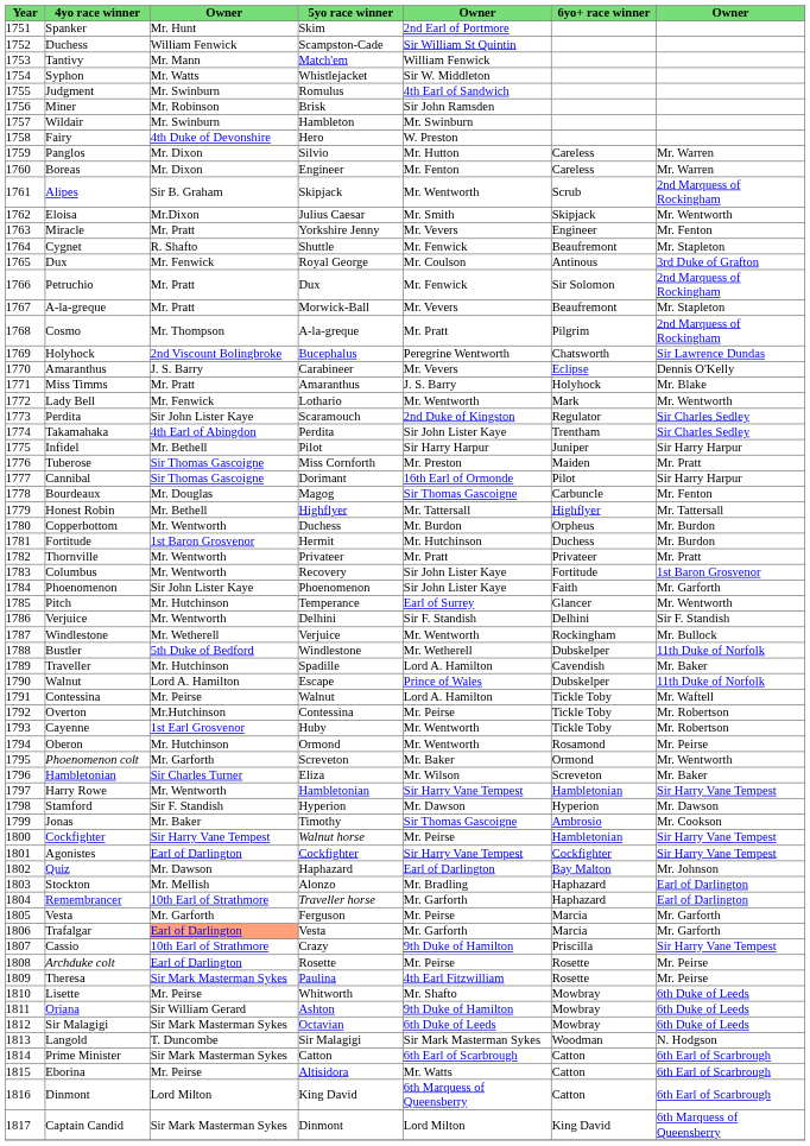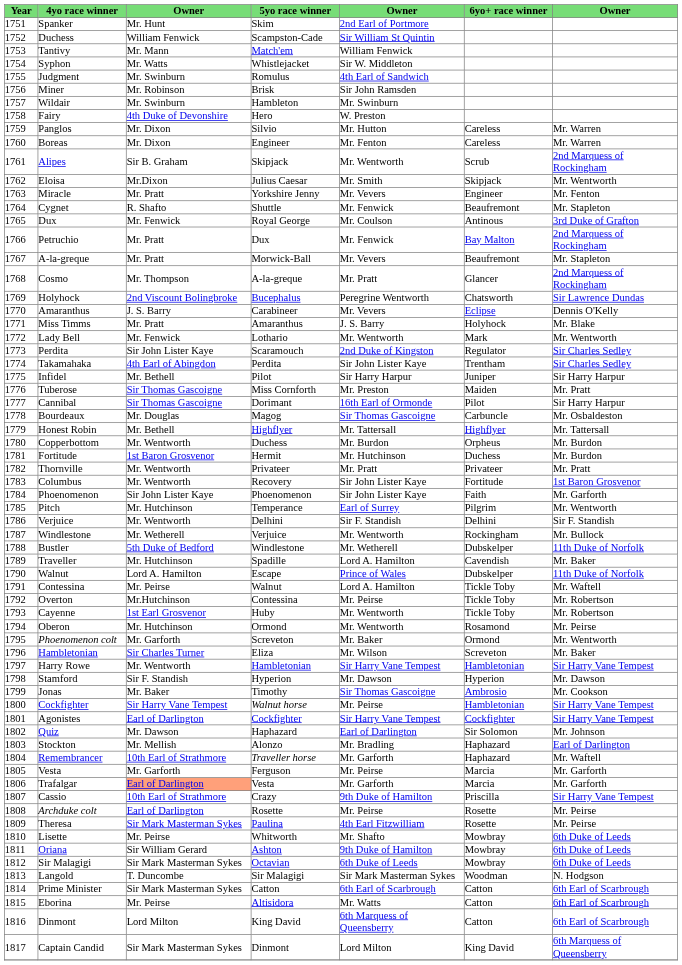 <table class = "sortable" | border="1" cellpadding="0" style="border-collapse: collapse; font-size:90%">
 <tr bgcolor="#77dd77" align="center">
 <th width="45px"><strong>Year</strong><br></th>
 <th width="120px"><strong>4yo race winner</strong><br></th>
 <th width="170px"><strong>Owner</strong><br></th>
 <th width="120px"><strong>5yo race winner</strong><br></th>
 <th width="170px"><strong>Owner</strong><br></th>
 <th width="120px"><strong>6yo+ race winner</strong></th>
 <th width="170px"><strong>Owner</strong><br></th>
 </tr>
 <tr>
 <td>1751</td>
 <td>Spanker</td>
 <td>Mr. Hunt</td>
 <td>Skim</td>
 <td><a href='#'>2nd Earl of Portmore</a></td>
 <td></td>
 <td></td>
 </tr>
 <tr>
 <td>1752</td>
 <td>Duchess</td>
 <td>William Fenwick</td>
 <td>Scampston-Cade</td>
 <td><a href='#'>Sir William St Quintin</a></td>
 <td></td>
 <td></td>
 </tr>
 <tr>
 <td>1753</td>
 <td>Tantivy</td>
 <td>Mr. Mann</td>
 <td><a href='#'>Match'em</a></td>
 <td>William Fenwick</td>
 <td></td>
 <td></td>
 </tr>
 <tr>
 <td>1754</td>
 <td>Syphon</td>
 <td>Mr. Watts</td>
 <td>Whistlejacket</td>
 <td>Sir W. Middleton</td>
 <td></td>
 <td></td>
 </tr>
 <tr>
 <td>1755</td>
 <td>Judgment</td>
 <td>Mr. Swinburn</td>
 <td>Romulus</td>
 <td><a href='#'>4th Earl of Sandwich</a></td>
 <td></td>
 <td></td>
 </tr>
 <tr>
 <td>1756</td>
 <td>Miner</td>
 <td>Mr. Robinson</td>
 <td>Brisk</td>
 <td>Sir John Ramsden</td>
 <td></td>
 <td></td>
 </tr>
 <tr>
 <td>1757</td>
 <td>Wildair</td>
 <td>Mr. Swinburn</td>
 <td>Hambleton</td>
 <td>Mr. Swinburn</td>
 <td></td>
 <td></td>
 </tr>
 <tr>
 <td>1758</td>
 <td>Fairy</td>
 <td><a href='#'>4th Duke of Devonshire</a></td>
 <td>Hero</td>
 <td>W. Preston</td>
 <td></td>
 <td></td>
 </tr>
 <tr>
 <td>1759</td>
 <td>Panglos</td>
 <td>Mr. Dixon</td>
 <td>Silvio</td>
 <td>Mr. Hutton</td>
 <td>Careless</td>
 <td>Mr. Warren</td>
 </tr>
 <tr>
 <td>1760</td>
 <td>Boreas</td>
 <td>Mr. Dixon</td>
 <td>Engineer</td>
 <td>Mr. Fenton</td>
 <td>Careless</td>
 <td>Mr. Warren</td>
 </tr>
 <tr>
 <td>1761</td>
 <td><a href='#'>Alipes</a></td>
 <td>Sir B. Graham</td>
 <td>Skipjack</td>
 <td>Mr. Wentworth</td>
 <td>Scrub</td>
 <td><a href='#'>2nd Marquess of Rockingham</a></td>
 </tr>
 <tr>
 <td>1762</td>
 <td>Eloisa</td>
 <td>Mr.Dixon</td>
 <td>Julius Caesar</td>
 <td>Mr. Smith</td>
 <td>Skipjack</td>
 <td>Mr. Wentworth</td>
 </tr>
 <tr>
 <td>1763</td>
 <td>Miracle</td>
 <td>Mr. Pratt</td>
 <td>Yorkshire Jenny</td>
 <td>Mr. Vevers</td>
 <td>Engineer</td>
 <td>Mr. Fenton</td>
 </tr>
 <tr>
 <td>1764</td>
 <td>Cygnet</td>
 <td>R. Shafto</td>
 <td>Shuttle</td>
 <td>Mr. Fenwick</td>
 <td>Beaufremont</td>
 <td>Mr. Stapleton</td>
 </tr>
 <tr>
 <td>1765</td>
 <td>Dux</td>
 <td>Mr. Fenwick</td>
 <td>Royal George</td>
 <td>Mr. Coulson</td>
 <td>Antinous</td>
 <td><a href='#'>3rd Duke of Grafton</a></td>
 </tr>
 <tr>
 <td>1766</td>
 <td>Petruchio</td>
 <td>Mr. Pratt</td>
 <td>Dux</td>
 <td>Mr. Fenwick</td>
-<td>Sir Solomon</td>
+<td><a href='#'>Bay Malton</a></td>
 <td><a href='#'>2nd Marquess of Rockingham</a></td>
 </tr>
 <tr>
 <td>1767</td>
 <td>A-la-greque</td>
 <td>Mr. Pratt</td>
 <td>Morwick-Ball</td>
 <td>Mr. Vevers</td>
 <td>Beaufremont</td>
 <td>Mr. Stapleton</td>
 </tr>
 <tr>
 <td>1768</td>
 <td>Cosmo</td>
 <td>Mr. Thompson</td>
 <td>A-la-greque</td>
 <td>Mr. Pratt</td>
-<td>Pilgrim</td>
+<td>Glancer</td>
 <td><a href='#'>2nd Marquess of Rockingham</a></td>
 </tr>
 <tr>
 <td>1769</td>
 <td>Holyhock</td>
 <td><a href='#'>2nd Viscount Bolingbroke</a></td>
 <td><a href='#'>Bucephalus</a></td>
 <td>Peregrine Wentworth</td>
 <td>Chatsworth</td>
 <td><a href='#'>Sir Lawrence Dundas</a></td>
 </tr>
 <tr>
 <td>1770</td>
 <td>Amaranthus</td>
 <td>J. S. Barry</td>
 <td>Carabineer</td>
 <td>Mr. Vevers</td>
 <td><a href='#'>Eclipse</a></td>
 <td>Dennis O'Kelly</td>
 </tr>
 <tr>
 <td>1771</td>
 <td>Miss Timms</td>
 <td>Mr. Pratt</td>
 <td>Amaranthus</td>
 <td>J. S. Barry</td>
 <td>Holyhock</td>
 <td>Mr. Blake</td>
 </tr>
 <tr>
 <td>1772</td>
 <td>Lady Bell</td>
 <td>Mr. Fenwick</td>
 <td>Lothario</td>
 <td>Mr. Wentworth</td>
 <td>Mark</td>
 <td>Mr. Wentworth</td>
 </tr>
 <tr>
 <td>1773</td>
 <td>Perdita</td>
 <td>Sir John Lister Kaye</td>
 <td>Scaramouch</td>
 <td><a href='#'>2nd Duke of Kingston</a></td>
 <td>Regulator</td>
 <td><a href='#'>Sir Charles Sedley</a></td>
 </tr>
 <tr>
 <td>1774</td>
 <td>Takamahaka</td>
 <td><a href='#'>4th Earl of Abingdon</a></td>
 <td>Perdita</td>
 <td>Sir John Lister Kaye</td>
 <td>Trentham</td>
 <td><a href='#'>Sir Charles Sedley</a></td>
 </tr>
 <tr>
 <td>1775</td>
 <td>Infidel</td>
 <td>Mr. Bethell</td>
 <td>Pilot</td>
 <td>Sir Harry Harpur</td>
 <td>Juniper</td>
 <td>Sir Harry Harpur</td>
 </tr>
 <tr>
 <td>1776</td>
 <td>Tuberose</td>
 <td><a href='#'>Sir Thomas Gascoigne</a></td>
 <td>Miss Cornforth</td>
 <td>Mr. Preston</td>
 <td>Maiden</td>
 <td>Mr. Pratt</td>
 </tr>
 <tr>
 <td>1777</td>
 <td>Cannibal</td>
 <td><a href='#'>Sir Thomas Gascoigne</a></td>
 <td>Dorimant</td>
 <td><a href='#'>16th Earl of Ormonde</a></td>
 <td>Pilot</td>
 <td>Sir Harry Harpur</td>
 </tr>
 <tr>
 <td>1778</td>
 <td>Bourdeaux</td>
 <td>Mr. Douglas</td>
 <td>Magog</td>
 <td><a href='#'>Sir Thomas Gascoigne</a></td>
 <td>Carbuncle</td>
-<td>Mr. Fenton</td>
+<td>Mr. Osbaldeston</td>
 </tr>
 <tr>
 <td>1779</td>
 <td>Honest Robin</td>
 <td>Mr. Bethell</td>
 <td><a href='#'>Highflyer</a></td>
 <td>Mr. Tattersall</td>
 <td><a href='#'>Highflyer</a></td>
 <td>Mr. Tattersall</td>
 </tr>
 <tr>
 <td>1780</td>
 <td>Copperbottom</td>
 <td>Mr. Wentworth</td>
 <td>Duchess</td>
 <td>Mr. Burdon</td>
 <td>Orpheus</td>
 <td>Mr. Burdon</td>
 </tr>
 <tr>
 <td>1781</td>
 <td>Fortitude</td>
 <td><a href='#'>1st Baron Grosvenor</a></td>
 <td>Hermit</td>
 <td>Mr. Hutchinson</td>
 <td>Duchess</td>
 <td>Mr. Burdon</td>
 </tr>
 <tr>
 <td>1782</td>
 <td>Thornville</td>
 <td>Mr. Wentworth</td>
 <td>Privateer</td>
 <td>Mr. Pratt</td>
 <td>Privateer</td>
 <td>Mr. Pratt</td>
 </tr>
 <tr>
 <td>1783</td>
 <td>Columbus</td>
 <td>Mr. Wentworth</td>
 <td>Recovery</td>
 <td>Sir John Lister Kaye</td>
 <td>Fortitude</td>
 <td><a href='#'>1st Baron Grosvenor</a></td>
 </tr>
 <tr>
 <td>1784</td>
 <td>Phoenomenon</td>
 <td>Sir John Lister Kaye</td>
 <td>Phoenomenon</td>
 <td>Sir John Lister Kaye</td>
 <td>Faith</td>
 <td>Mr. Garforth</td>
 </tr>
 <tr>
 <td>1785</td>
 <td>Pitch</td>
 <td>Mr. Hutchinson</td>
 <td>Temperance</td>
 <td><a href='#'>Earl of Surrey</a></td>
-<td>Glancer</td>
+<td>Pilgrim</td>
 <td>Mr. Wentworth</td>
 </tr>
 <tr>
 <td>1786</td>
 <td>Verjuice</td>
 <td>Mr. Wentworth</td>
 <td>Delhini</td>
 <td>Sir F. Standish</td>
 <td>Delhini</td>
 <td>Sir F. Standish</td>
 </tr>
 <tr>
 <td>1787</td>
 <td>Windlestone</td>
 <td>Mr. Wetherell</td>
 <td>Verjuice</td>
 <td>Mr. Wentworth</td>
 <td>Rockingham</td>
 <td>Mr. Bullock</td>
 </tr>
 <tr>
 <td>1788</td>
 <td>Bustler</td>
 <td><a href='#'>5th Duke of Bedford</a></td>
 <td>Windlestone</td>
 <td>Mr. Wetherell</td>
 <td>Dubskelper</td>
 <td><a href='#'>11th Duke of Norfolk</a></td>
 </tr>
 <tr>
 <td>1789</td>
 <td>Traveller</td>
 <td>Mr. Hutchinson</td>
 <td>Spadille</td>
 <td>Lord A. Hamilton</td>
 <td>Cavendish</td>
 <td>Mr. Baker</td>
 </tr>
 <tr>
 <td>1790</td>
 <td>Walnut</td>
 <td>Lord A. Hamilton</td>
 <td>Escape</td>
 <td><a href='#'>Prince of Wales</a></td>
 <td>Dubskelper</td>
 <td><a href='#'>11th Duke of Norfolk</a></td>
 </tr>
 <tr>
 <td>1791</td>
 <td>Contessina</td>
 <td>Mr. Peirse</td>
 <td>Walnut</td>
 <td>Lord A. Hamilton</td>
 <td>Tickle Toby</td>
 <td>Mr. Waftell</td>
 </tr>
 <tr>
 <td>1792</td>
 <td>Overton</td>
 <td>Mr.Hutchinson</td>
 <td>Contessina</td>
 <td>Mr. Peirse</td>
 <td>Tickle Toby</td>
 <td>Mr. Robertson</td>
 </tr>
 <tr>
 <td>1793</td>
 <td>Cayenne</td>
 <td><a href='#'>1st Earl Grosvenor</a></td>
 <td>Huby</td>
 <td>Mr. Wentworth</td>
 <td>Tickle Toby</td>
 <td>Mr. Robertson</td>
 </tr>
 <tr>
 <td>1794</td>
 <td>Oberon</td>
 <td>Mr. Hutchinson</td>
 <td>Ormond</td>
 <td>Mr. Wentworth</td>
 <td>Rosamond</td>
 <td>Mr. Peirse</td>
 </tr>
 <tr>
 <td>1795</td>
 <td><em>Phoenomenon colt</em></td>
 <td>Mr. Garforth</td>
 <td>Screveton</td>
 <td>Mr. Baker</td>
 <td>Ormond</td>
 <td>Mr. Wentworth</td>
 </tr>
 <tr>
 <td>1796</td>
 <td><a href='#'>Hambletonian</a></td>
 <td><a href='#'>Sir Charles Turner</a></td>
 <td>Eliza</td>
 <td>Mr. Wilson</td>
 <td>Screveton</td>
 <td>Mr. Baker</td>
 </tr>
 <tr>
 <td>1797</td>
 <td>Harry Rowe</td>
 <td>Mr. Wentworth</td>
 <td><a href='#'>Hambletonian</a></td>
 <td><a href='#'>Sir Harry Vane Tempest</a></td>
 <td><a href='#'>Hambletonian</a></td>
 <td><a href='#'>Sir Harry Vane Tempest</a></td>
 </tr>
 <tr>
 <td>1798</td>
 <td>Stamford</td>
 <td>Sir F. Standish</td>
 <td>Hyperion</td>
 <td>Mr. Dawson</td>
 <td>Hyperion</td>
 <td>Mr. Dawson</td>
 </tr>
 <tr>
 <td>1799</td>
 <td>Jonas</td>
 <td>Mr. Baker</td>
 <td>Timothy</td>
 <td><a href='#'>Sir Thomas Gascoigne</a></td>
 <td><a href='#'>Ambrosio</a></td>
 <td>Mr. Cookson</td>
 </tr>
 <tr>
 <td>1800</td>
 <td><a href='#'>Cockfighter</a></td>
 <td><a href='#'>Sir Harry Vane Tempest</a></td>
 <td><em>Walnut horse</em></td>
 <td>Mr. Peirse</td>
 <td><a href='#'>Hambletonian</a></td>
 <td><a href='#'>Sir Harry Vane Tempest</a></td>
 </tr>
 <tr>
 <td>1801</td>
 <td>Agonistes</td>
 <td><a href='#'>Earl of Darlington</a></td>
 <td><a href='#'>Cockfighter</a></td>
 <td><a href='#'>Sir Harry Vane Tempest</a></td>
 <td><a href='#'>Cockfighter</a></td>
 <td><a href='#'>Sir Harry Vane Tempest</a></td>
 </tr>
 <tr>
 <td>1802</td>
 <td><a href='#'>Quiz</a></td>
 <td>Mr. Dawson</td>
 <td>Haphazard</td>
 <td><a href='#'>Earl of Darlington</a></td>
-<td><a href='#'>Bay Malton</a></td>
+<td>Sir Solomon</td>
 <td>Mr. Johnson</td>
 </tr>
 <tr>
 <td>1803</td>
 <td>Stockton</td>
 <td>Mr. Mellish</td>
 <td>Alonzo</td>
 <td>Mr. Bradling</td>
 <td>Haphazard</td>
 <td><a href='#'>Earl of Darlington</a></td>
 </tr>
 <tr>
 <td>1804</td>
 <td><a href='#'>Remembrancer</a></td>
 <td><a href='#'>10th Earl of Strathmore</a></td>
 <td><em>Traveller horse</em></td>
 <td>Mr. Garforth</td>
 <td>Haphazard</td>
-<td><a href='#'>Earl of Darlington</a></td>
+<td>Mr. Waftell</td>
 </tr>
 <tr>
 <td>1805</td>
 <td>Vesta</td>
 <td>Mr. Garforth</td>
 <td>Ferguson</td>
 <td>Mr. Peirse</td>
 <td>Marcia</td>
 <td>Mr. Garforth</td>
 </tr>
 <tr>
 <td>1806</td>
 <td>Trafalgar</td>
 <td style="background: lightsalmon;"><a href='#'>Earl of Darlington</a></td>
 <td>Vesta</td>
 <td>Mr. Garforth</td>
 <td>Marcia</td>
 <td>Mr. Garforth</td>
 </tr>
 <tr>
 <td>1807</td>
 <td>Cassio</td>
 <td><a href='#'>10th Earl of Strathmore</a></td>
 <td>Crazy</td>
 <td><a href='#'>9th Duke of Hamilton</a></td>
 <td>Priscilla</td>
 <td><a href='#'>Sir Harry Vane Tempest</a></td>
 </tr>
 <tr>
 <td>1808</td>
 <td><em>Archduke colt</em></td>
 <td><a href='#'>Earl of Darlington</a></td>
 <td>Rosette</td>
 <td>Mr. Peirse</td>
 <td>Rosette</td>
 <td>Mr. Peirse</td>
 </tr>
 <tr>
 <td>1809</td>
 <td>Theresa</td>
 <td><a href='#'>Sir Mark Masterman Sykes</a></td>
 <td><a href='#'>Paulina</a></td>
 <td><a href='#'>4th Earl Fitzwilliam</a></td>
 <td>Rosette</td>
 <td>Mr. Peirse</td>
 </tr>
 <tr>
 <td>1810</td>
 <td>Lisette</td>
 <td>Mr. Peirse</td>
 <td>Whitworth</td>
 <td>Mr. Shafto</td>
 <td>Mowbray</td>
 <td><a href='#'>6th Duke of Leeds</a></td>
 </tr>
 <tr>
 <td>1811</td>
 <td><a href='#'>Oriana</a></td>
 <td>Sir William Gerard</td>
 <td><a href='#'>Ashton</a></td>
 <td><a href='#'>9th Duke of Hamilton</a></td>
 <td>Mowbray</td>
 <td><a href='#'>6th Duke of Leeds</a></td>
 </tr>
 <tr>
 <td>1812</td>
 <td>Sir Malagigi</td>
 <td>Sir Mark Masterman Sykes</td>
 <td><a href='#'>Octavian</a></td>
 <td><a href='#'>6th Duke of Leeds</a></td>
 <td>Mowbray</td>
 <td><a href='#'>6th Duke of Leeds</a></td>
 </tr>
 <tr>
 <td>1813</td>
 <td>Langold</td>
 <td>T. Duncombe</td>
 <td>Sir Malagigi</td>
 <td>Sir Mark Masterman Sykes</td>
 <td>Woodman</td>
 <td>N. Hodgson</td>
 </tr>
 <tr>
 <td>1814</td>
 <td>Prime Minister</td>
 <td>Sir Mark Masterman Sykes</td>
 <td>Catton</td>
 <td><a href='#'>6th Earl of Scarbrough</a></td>
 <td>Catton</td>
 <td><a href='#'>6th Earl of Scarbrough</a></td>
 </tr>
 <tr>
 <td>1815</td>
 <td>Eborina</td>
 <td>Mr. Peirse</td>
 <td><a href='#'>Altisidora</a></td>
 <td>Mr. Watts</td>
 <td>Catton</td>
 <td><a href='#'>6th Earl of Scarbrough</a></td>
 </tr>
 <tr>
 <td>1816</td>
 <td>Dinmont</td>
 <td>Lord Milton</td>
 <td>King David</td>
 <td><a href='#'>6th Marquess of Queensberry</a></td>
 <td>Catton</td>
 <td><a href='#'>6th Earl of Scarbrough</a></td>
 </tr>
 <tr>
 <td>1817</td>
 <td>Captain Candid</td>
 <td>Sir Mark Masterman Sykes</td>
 <td>Dinmont</td>
 <td>Lord Milton</td>
 <td>King David</td>
 <td><a href='#'>6th Marquess of Queensberry</a></td>
 </tr>
 <tr>
 </tr>
 </table>
